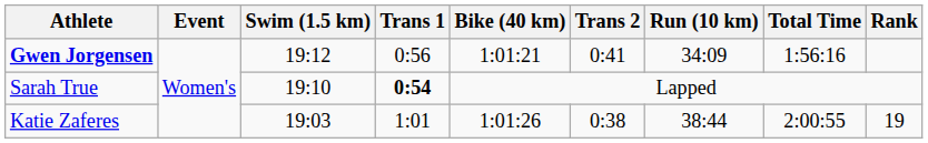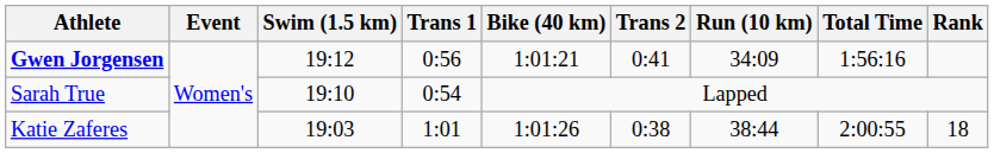 <table class=wikitable style=font-size:90%;text-align:center>
 <tr>
 <th>Athlete</th>
 <th>Event</th>
 <th>Swim (1.5 km)</th>
 <th>Trans 1</th>
 <th>Bike (40 km)</th>
 <th>Trans 2</th>
 <th>Run (10 km)</th>
 <th>Total Time</th>
 <th>Rank</th>
 </tr>
 <tr>
 <td align=left><strong><a href='#'>Gwen Jorgensen</a></strong></td>
 <td align=left rowspan=3><a href='#'>Women's</a></td>
 <td>19:12</td>
 <td>0:56</td>
 <td>1:01:21</td>
 <td>0:41</td>
 <td>34:09</td>
 <td>1:56:16</td>
 <td></td>
 </tr>
 <tr>
 <td align=left><a href='#'>Sarah True</a></td>
 <td>19:10</td>
-<td><strong>0:54</strong></td>
+<td>0:54</td>
 <td colspan=5>Lapped</td>
 </tr>
 <tr>
 <td align=left><a href='#'>Katie Zaferes</a></td>
 <td>19:03</td>
 <td>1:01</td>
 <td>1:01:26</td>
 <td>0:38</td>
 <td>38:44</td>
 <td>2:00:55</td>
-<td>19</td>
+<td>18</td>
 </tr>
 </table>
